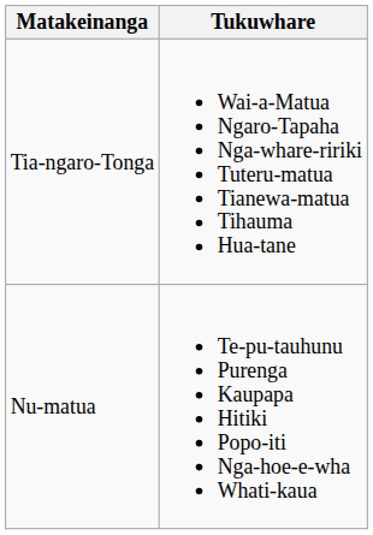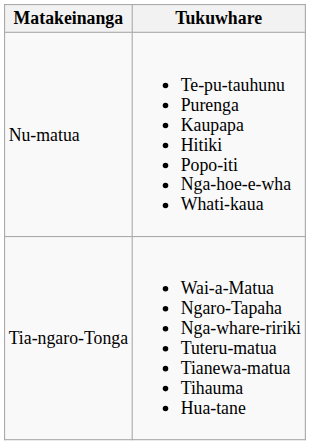 <table class="wikitable" border="1">
 <tr>
 <th>Matakeinanga</th>
 <th>Tukuwhare</th>
 </tr>
 <tr>
+<td>Nu-matua</td>
+<td><br><ul><li>Te-pu-tauhunu</li><li>Purenga</li><li>Kaupapa</li><li>Hitiki</li><li>Popo-iti</li><li>Nga-hoe-e-wha</li><li>Whati-kaua</li></ul></td>
+</tr>
+<tr>
 <td>Tia-ngaro-Tonga</td>
 <td><br><ul><li>Wai-a-Matua</li><li>Ngaro-Tapaha</li><li>Nga-whare-ririki</li><li>Tuteru-matua</li><li>Tianewa-matua</li><li>Tihauma</li><li>Hua-tane</li></ul></td>
 </tr>
-<tr>
-<td>Nu-matua</td>
-<td><br><ul><li>Te-pu-tauhunu</li><li>Purenga</li><li>Kaupapa</li><li>Hitiki</li><li>Popo-iti</li><li>Nga-hoe-e-wha</li><li>Whati-kaua</li></ul></td>
-</tr>
 </table>
